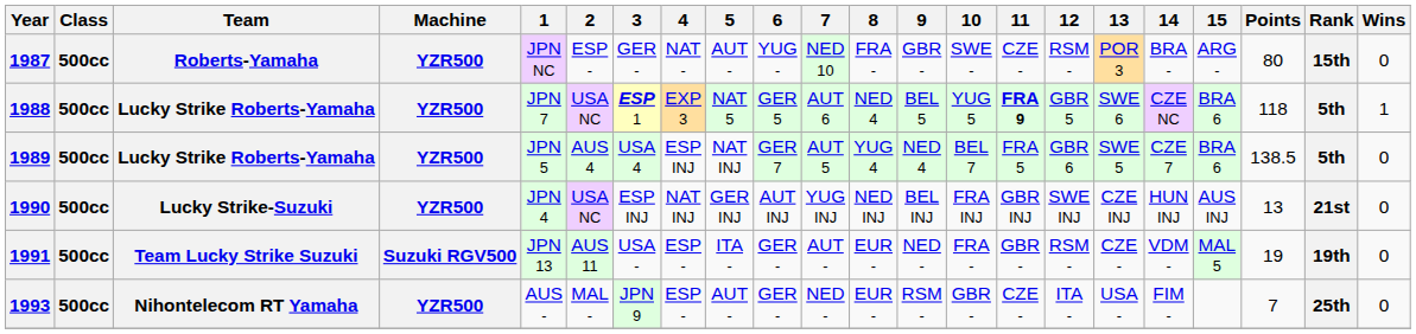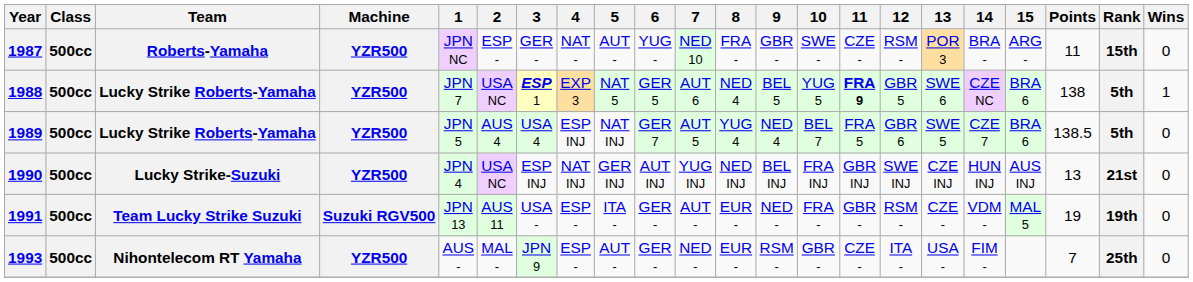 <table class="wikitable" style="text-align:center; font-size:95%">
 <tr>
 <th>Year</th>
 <th>Class</th>
 <th>Team</th>
 <th>Machine</th>
 <th>1</th>
 <th>2</th>
 <th>3</th>
 <th>4</th>
 <th>5</th>
 <th>6</th>
 <th>7</th>
 <th>8</th>
 <th>9</th>
 <th>10</th>
 <th>11</th>
 <th>12</th>
 <th>13</th>
 <th>14</th>
 <th>15</th>
 <th>Points</th>
 <th>Rank</th>
 <th>Wins</th>
 </tr>
 <tr>
 <th><a href='#'>1987</a></th>
 <th>500cc</th>
 <th><a href='#'>Roberts</a>-<a href='#'>Yamaha</a></th>
 <th><a href='#'>YZR500</a></th>
 <td style="background:#EFCFFF;"><a href='#'>JPN</a><br><small>NC</small></td>
 <td><a href='#'>ESP</a><br><small>-</small></td>
 <td><a href='#'>GER</a><br><small>-</small></td>
 <td><a href='#'>NAT</a><br><small>-</small></td>
 <td><a href='#'>AUT</a><br><small>-</small></td>
 <td><a href='#'>YUG</a><br><small>-</small></td>
 <td style="background:#DFFFDF;"><a href='#'>NED</a><br><small>10</small></td>
 <td><a href='#'>FRA</a><br><small>-</small></td>
 <td><a href='#'>GBR</a><br><small>-</small></td>
 <td><a href='#'>SWE</a><br><small>-</small></td>
 <td><a href='#'>CZE</a><br><small>-</small></td>
 <td><a href='#'>RSM</a><br><small>-</small></td>
 <td style="background:#FFDF9F;"><a href='#'>POR</a><br><small>3</small></td>
 <td><a href='#'>BRA</a><br><small>-</small></td>
 <td><a href='#'>ARG</a><br><small>-</small></td>
-<td>80</td>
+<td>11</td>
 <th>15th</th>
 <td>0</td>
 </tr>
 <tr>
 <th><a href='#'>1988</a></th>
 <th>500cc</th>
 <th>Lucky Strike <a href='#'>Roberts</a>-<a href='#'>Yamaha</a></th>
 <th><a href='#'>YZR500</a></th>
 <td style="background:#DFFFDF;"><a href='#'>JPN</a><br><small>7</small></td>
 <td style="background:#EFCFFF;"><a href='#'>USA</a><br><small>NC</small></td>
 <td style="background:#FFFFBF;"><strong><em><a href='#'>ESP</a></em></strong><br><small>1</small></td>
 <td style="background:#FFDF9F;"><a href='#'>EXP</a><br><small>3</small></td>
 <td style="background:#DFFFDF;"><a href='#'>NAT</a><br><small>5</small></td>
 <td style="background:#DFFFDF;"><a href='#'>GER</a><br><small>5</small></td>
 <td style="background:#DFFFDF;"><a href='#'>AUT</a><br><small>6</small></td>
 <td style="background:#DFFFDF;"><a href='#'>NED</a><br><small>4</small></td>
 <td style="background:#DFFFDF;"><a href='#'>BEL</a><br><small>5</small></td>
 <td style="background:#DFFFDF;"><a href='#'>YUG</a><br><small>5</small></td>
 <td style="background:#DFFFDF;"><strong><a href='#'>FRA</a><br><small>9</small></strong></td>
 <td style="background:#DFFFDF;"><a href='#'>GBR</a><br><small>5</small></td>
 <td style="background:#DFFFDF;"><a href='#'>SWE</a><br><small>6</small></td>
 <td style="background:#EFCFFF;"><a href='#'>CZE</a><br><small>NC</small></td>
 <td style="background:#DFFFDF;"><a href='#'>BRA</a><br><small>6</small></td>
-<td>118</td>
+<td>138</td>
 <th>5th</th>
 <td>1</td>
 </tr>
 <tr>
 <th><a href='#'>1989</a></th>
 <th>500cc</th>
 <th>Lucky Strike <a href='#'>Roberts</a>-<a href='#'>Yamaha</a></th>
 <th><a href='#'>YZR500</a></th>
 <td style="background:#DFFFDF;"><a href='#'>JPN</a><br><small>5</small></td>
 <td style="background:#DFFFDF;"><a href='#'>AUS</a><br><small>4</small></td>
 <td style="background:#DFFFDF;"><a href='#'>USA</a><br><small>4</small></td>
 <td><a href='#'>ESP</a><br><small>INJ</small></td>
 <td><a href='#'>NAT</a><br><small>INJ</small></td>
 <td style="background:#DFFFDF;"><a href='#'>GER</a><br><small>7</small></td>
 <td style="background:#DFFFDF;"><a href='#'>AUT</a><br><small>5</small></td>
 <td style="background:#DFFFDF;"><a href='#'>YUG</a><br><small>4</small></td>
 <td style="background:#DFFFDF;"><a href='#'>NED</a><br><small>4</small></td>
 <td style="background:#DFFFDF;"><a href='#'>BEL</a><br><small>7</small></td>
 <td style="background:#DFFFDF;"><a href='#'>FRA</a><br><small>5</small></td>
 <td style="background:#DFFFDF;"><a href='#'>GBR</a><br><small>6</small></td>
 <td style="background:#DFFFDF;"><a href='#'>SWE</a><br><small>5</small></td>
 <td style="background:#DFFFDF;"><a href='#'>CZE</a><br><small>7</small></td>
 <td style="background:#DFFFDF;"><a href='#'>BRA</a><br><small>6</small></td>
 <td>138.5</td>
 <th>5th</th>
 <td>0</td>
 </tr>
 <tr>
 <th><a href='#'>1990</a></th>
 <th>500cc</th>
 <th>Lucky Strike-<a href='#'>Suzuki</a></th>
 <th><a href='#'>YZR500</a></th>
 <td style="background:#DFFFDF;"><a href='#'>JPN</a><br><small>4</small></td>
 <td style="background:#EFCFFF;"><a href='#'>USA</a><br><small>NC</small></td>
 <td><a href='#'>ESP</a><br><small>INJ</small></td>
 <td><a href='#'>NAT</a><br><small>INJ</small></td>
 <td><a href='#'>GER</a><br><small>INJ</small></td>
 <td><a href='#'>AUT</a><br><small>INJ</small></td>
 <td><a href='#'>YUG</a><br><small>INJ</small></td>
 <td><a href='#'>NED</a><br><small>INJ</small></td>
 <td><a href='#'>BEL</a><br><small>INJ</small></td>
 <td><a href='#'>FRA</a><br><small>INJ</small></td>
 <td><a href='#'>GBR</a><br><small>INJ</small></td>
 <td><a href='#'>SWE</a><br><small>INJ</small></td>
 <td><a href='#'>CZE</a><br><small>INJ</small></td>
 <td><a href='#'>HUN</a><br><small>INJ</small></td>
 <td><a href='#'>AUS</a><br><small>INJ</small></td>
 <td>13</td>
 <th>21st</th>
 <td>0</td>
 </tr>
 <tr>
 <th><a href='#'>1991</a></th>
 <th>500cc</th>
 <th><a href='#'>Team Lucky Strike Suzuki</a></th>
 <th><a href='#'>Suzuki RGV500</a></th>
 <td style="background:#DFFFDF;"><a href='#'>JPN</a><br><small>13</small></td>
 <td style="background:#DFFFDF;"><a href='#'>AUS</a><br><small>11</small></td>
 <td><a href='#'>USA</a><br><small>-</small></td>
 <td><a href='#'>ESP</a><br><small>-</small></td>
 <td><a href='#'>ITA</a><br><small>-</small></td>
 <td><a href='#'>GER</a><br><small>-</small></td>
 <td><a href='#'>AUT</a><br><small>-</small></td>
 <td><a href='#'>EUR</a><br><small>-</small></td>
 <td><a href='#'>NED</a><br><small>-</small></td>
 <td><a href='#'>FRA</a><br><small>-</small></td>
 <td><a href='#'>GBR</a><br><small>-</small></td>
 <td><a href='#'>RSM</a><br><small>-</small></td>
 <td><a href='#'>CZE</a><br><small>-</small></td>
 <td><a href='#'>VDM</a><br><small>-</small></td>
 <td style="background:#DFFFDF;"><a href='#'>MAL</a><br><small>5</small></td>
 <td>19</td>
 <th>19th</th>
 <td>0</td>
 </tr>
 <tr>
 <th><a href='#'>1993</a></th>
 <th>500cc</th>
 <th>Nihontelecom RT <a href='#'>Yamaha</a></th>
 <th><a href='#'>YZR500</a></th>
 <td><a href='#'>AUS</a><br><small>-</small></td>
 <td><a href='#'>MAL</a><br><small>-</small></td>
 <td style="background:#DFFFDF;"><a href='#'>JPN</a><br><small>9</small></td>
 <td><a href='#'>ESP</a><br><small>-</small></td>
 <td><a href='#'>AUT</a><br><small>-</small></td>
 <td><a href='#'>GER</a><br><small>-</small></td>
 <td><a href='#'>NED</a><br><small>-</small></td>
 <td><a href='#'>EUR</a><br><small>-</small></td>
 <td><a href='#'>RSM</a><br><small>-</small></td>
 <td><a href='#'>GBR</a><br><small>-</small></td>
 <td><a href='#'>CZE</a><br><small>-</small></td>
 <td><a href='#'>ITA</a><br><small>-</small></td>
 <td><a href='#'>USA</a><br><small>-</small></td>
 <td><a href='#'>FIM</a><br><small>-</small></td>
 <td></td>
 <td>7</td>
 <th>25th</th>
 <td>0</td>
 </tr>
 <tr>
 </tr>
 </table>
